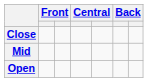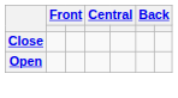 <table class="wikitable" style=text-align:center>
 <tr>
 <th rowspan=2></th>
 <th colspan=2><a href='#'>Front</a></th>
 <th colspan=2><a href='#'>Central</a></th>
 <th colspan=2><a href='#'>Back</a></th>
 </tr>
 <tr>
 <th></th>
 <th></th>
 <th></th>
 <th></th>
 <th></th>
 <th></th>
 </tr>
 <tr>
 <th><a href='#'>Close</a></th>
 <td></td>
 <td></td>
 <td></td>
 <td></td>
 <td></td>
 <td></td>
 </tr>
 <tr>
-<th><a href='#'>Mid</a></th>
-<td></td>
-<td></td>
-<td></td>
-<td></td>
-<td></td>
-<td></td>
-</tr>
-<tr>
 <th><a href='#'>Open</a></th>
 <td></td>
 <td></td>
 <td></td>
 <td></td>
 <td></td>
 <td></td>
 </tr>
 </table>
